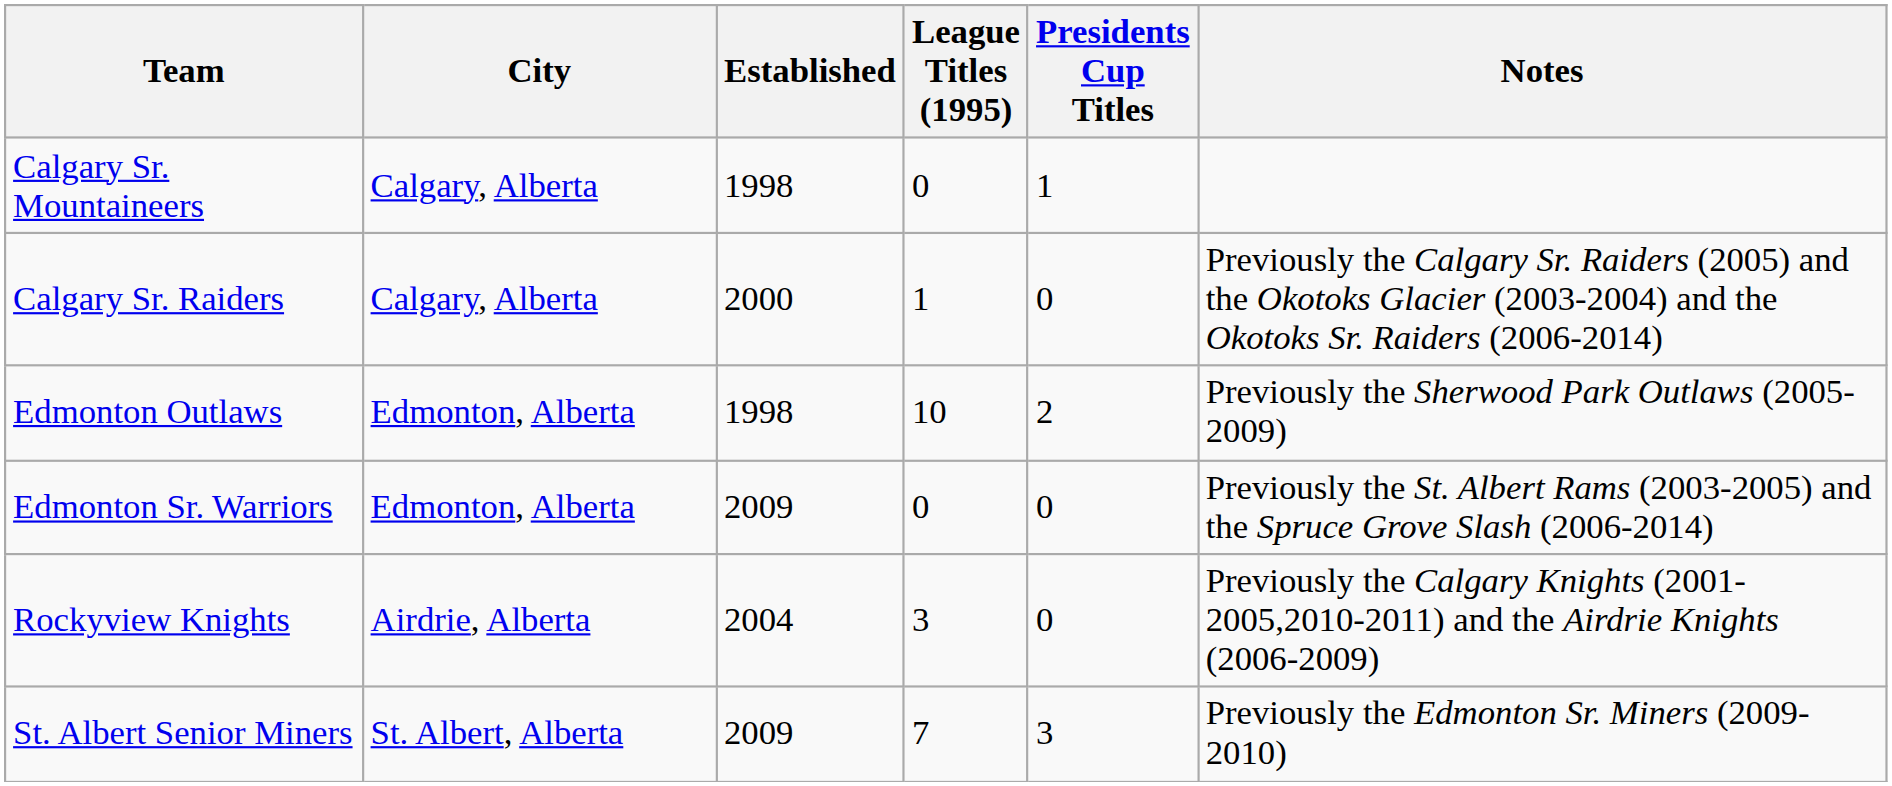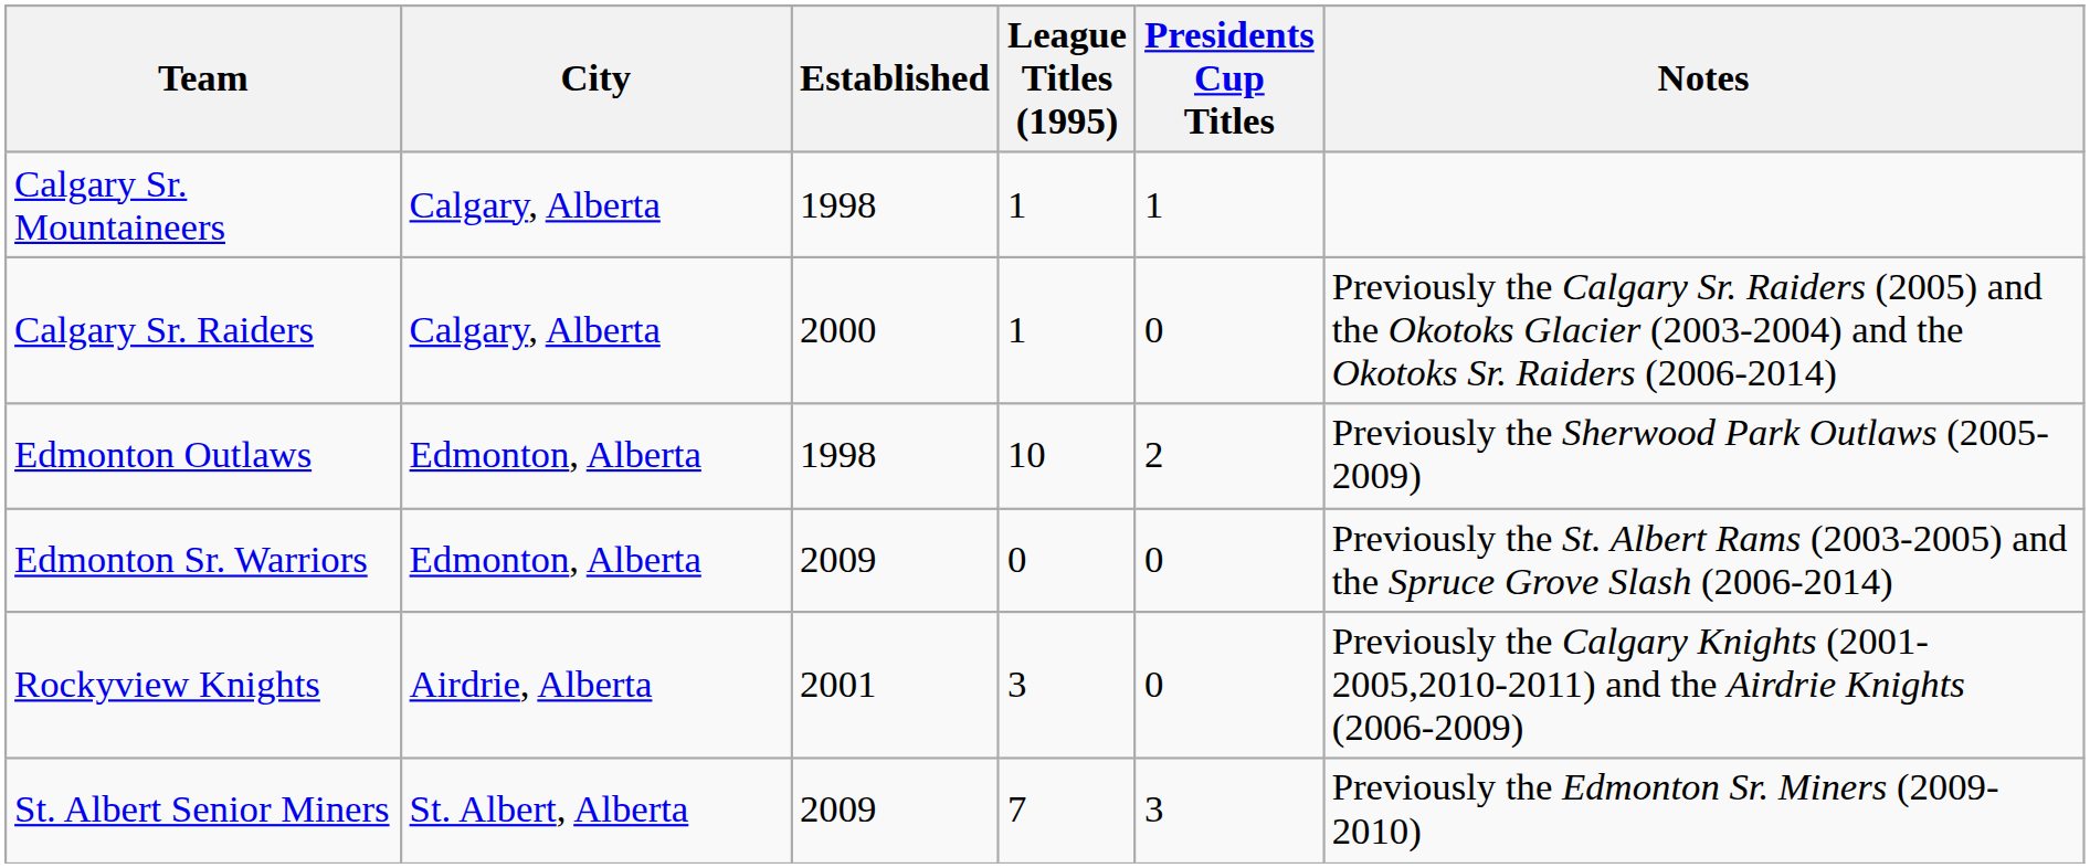 <table class="wikitable sortable">
 <tr>
 <th bgcolor="#DDDDFF" width="20%">Team</th>
 <th bgcolor="#DDDDFF" width="20%">City</th>
 <th bgcolor="#DDDDFF" width="10%">Established</th>
 <th bgcolor="#DDDDFF" width="5%">League Titles (1995)</th>
 <th bgcolor="#DDDDFF" width="5%"><a href='#'>Presidents Cup</a> Titles</th>
 <th bgcolor="#DDDDFF" width="40%" class="unsortable">Notes</th>
 </tr>
 <tr>
 <td><a href='#'>Calgary Sr. Mountaineers</a></td>
 <td><a href='#'>Calgary</a>, <a href='#'>Alberta</a></td>
 <td>1998</td>
-<td>0</td>
+<td>1</td>
 <td>1</td>
 <td></td>
 </tr>
 <tr>
 <td><a href='#'>Calgary Sr. Raiders</a></td>
 <td><a href='#'>Calgary</a>, <a href='#'>Alberta</a></td>
 <td>2000</td>
 <td>1</td>
 <td>0</td>
 <td>Previously the <em>Calgary Sr. Raiders</em> (2005) and the <em>Okotoks Glacier</em> (2003-2004) and the <em>Okotoks Sr. Raiders</em> (2006-2014)</td>
 </tr>
 <tr>
 <td><a href='#'>Edmonton Outlaws</a></td>
 <td><a href='#'>Edmonton</a>, <a href='#'>Alberta</a></td>
 <td>1998</td>
 <td>10</td>
 <td>2</td>
 <td>Previously the <em>Sherwood Park Outlaws</em> (2005-2009)</td>
 </tr>
 <tr>
 <td><a href='#'>Edmonton Sr. Warriors</a></td>
 <td><a href='#'>Edmonton</a>, <a href='#'>Alberta</a></td>
 <td>2009</td>
 <td>0</td>
 <td>0</td>
 <td>Previously the <em>St. Albert Rams</em> (2003-2005) and the <em>Spruce Grove Slash</em> (2006-2014)</td>
 </tr>
 <tr>
 <td><a href='#'>Rockyview Knights</a></td>
 <td><a href='#'>Airdrie</a>, <a href='#'>Alberta</a></td>
-<td>2004</td>
+<td>2001</td>
 <td>3</td>
 <td>0</td>
 <td>Previously the <em>Calgary Knights</em> (2001-2005,2010-2011) and the <em>Airdrie Knights</em> (2006-2009)</td>
 </tr>
 <tr>
 <td><a href='#'>St. Albert Senior Miners</a></td>
 <td><a href='#'>St. Albert</a>, <a href='#'>Alberta</a></td>
 <td>2009</td>
 <td>7</td>
 <td>3</td>
 <td>Previously the <em>Edmonton Sr. Miners</em> (2009-2010)</td>
 </tr>
 </table>
